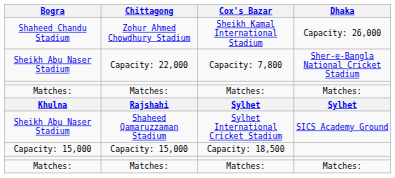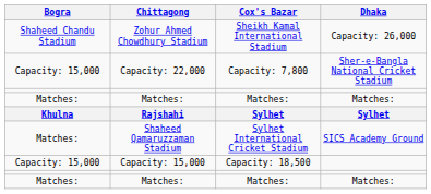 <table class="wikitable" style="text-align:center;margin:auto">
 <tr>
 <th style="width:25%;"><a href='#'>Bogra</a></th>
 <th style="width:25%;"><a href='#'>Chittagong</a></th>
 <th style="width:25%;"><a href='#'>Cox's Bazar</a></th>
 <th style="width:25%;"><a href='#'>Dhaka</a></th>
 </tr>
 <tr>
 <td><a href='#'>Shaheed Chandu Stadium</a></td>
 <td><a href='#'>Zohur Ahmed Chowdhury Stadium</a></td>
 <td><a href='#'>Sheikh Kamal International Stadium</a></td>
 <td>Capacity: 26,000</td>
 </tr>
 <tr>
-<td><a href='#'>Sheikh Abu Naser Stadium</a></td>
+<td>Capacity: 15,000</td>
 <td>Capacity: 22,000</td>
 <td>Capacity: 7,800</td>
 <td><a href='#'>Sher-e-Bangla National Cricket Stadium</a></td>
 </tr>
 <tr>
 <td></td>
 <td></td>
 <td></td>
 <td></td>
 </tr>
 <tr>
 <td>Matches:</td>
 <td>Matches:</td>
 <td>Matches:</td>
 <td>Matches:</td>
 </tr>
 <tr>
 <th style="width:25%;"><a href='#'>Khulna</a></th>
 <th style="width:25%;"><a href='#'>Rajshahi</a></th>
 <th style="width:25%;"><a href='#'>Sylhet</a></th>
 <th style="width:25%;"><a href='#'>Sylhet</a></th>
 </tr>
 <tr>
-<td><a href='#'>Sheikh Abu Naser Stadium</a></td>
+<td>Matches:</td>
 <td><a href='#'>Shaheed Qamaruzzaman Stadium</a></td>
 <td><a href='#'>Sylhet International Cricket Stadium</a></td>
 <td><a href='#'>SICS Academy Ground</a></td>
 </tr>
 <tr>
 <td>Capacity: 15,000</td>
 <td>Capacity: 15,000</td>
 <td>Capacity: 18,500</td>
 <td></td>
 </tr>
 <tr>
 <td></td>
 <td></td>
 <td></td>
 <td></td>
 </tr>
 <tr>
 <td>Matches:</td>
 <td>Matches:</td>
 <td>Matches:</td>
 <td>Matches:</td>
 </tr>
 </table>
